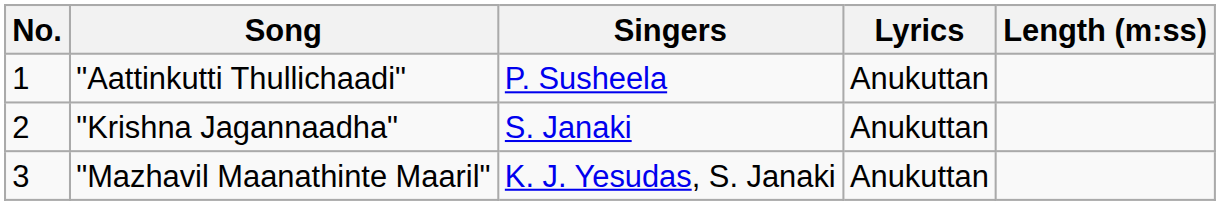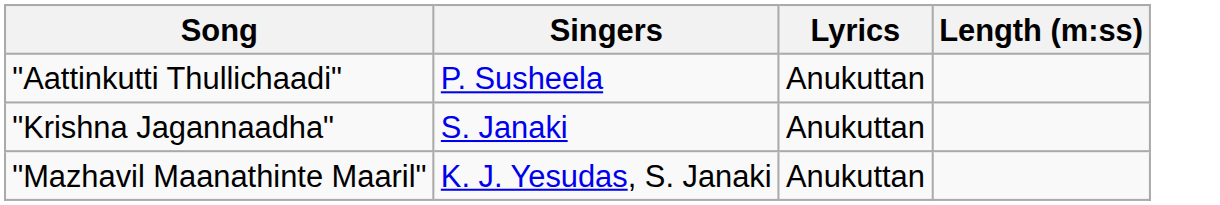 <table class="wikitable" style="font-size:95%;">
 <tr>
-<th>No.</th>
 <th>Song</th>
 <th>Singers</th>
 <th>Lyrics</th>
 <th>Length (m:ss)</th>
 </tr>
 <tr>
-<td>1</td>
 <td>"Aattinkutti Thullichaadi"</td>
 <td><a href='#'>P. Susheela</a></td>
 <td>Anukuttan</td>
 <td></td>
 </tr>
 <tr>
-<td>2</td>
 <td>"Krishna Jagannaadha"</td>
 <td><a href='#'>S. Janaki</a></td>
 <td>Anukuttan</td>
 <td></td>
 </tr>
 <tr>
-<td>3</td>
 <td>"Mazhavil Maanathinte Maaril"</td>
 <td><a href='#'>K. J. Yesudas</a>, S. Janaki</td>
 <td>Anukuttan</td>
 <td></td>
 </tr>
 </table>
